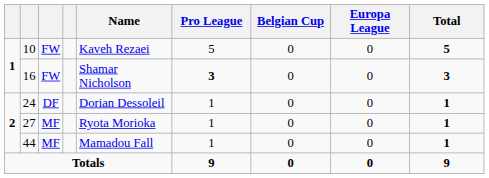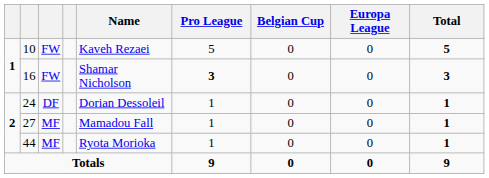 <table class="wikitable" style="text-align:center">
 <tr>
 <th width=15></th>
 <th width=15></th>
 <th width=15></th>
 <th width=15></th>
 <th width=145>Name</th>
 <th width=120><a href='#'>Pro League</a></th>
 <th width=120><a href='#'>Belgian Cup</a></th>
 <th width=120><a href='#'>Europa League</a></th>
 <th width=120>Total</th>
 </tr>
 <tr>
 <td rowspan=2><strong>1</strong></td>
 <td>10</td>
 <td><a href='#'>FW</a></td>
 <td></td>
 <td align=left><a href='#'>Kaveh Rezaei</a></td>
 <td>5</td>
 <td>0</td>
 <td>0</td>
 <td><strong>5</strong></td>
 </tr>
 <tr>
 <td>16</td>
 <td><a href='#'>FW</a></td>
 <td></td>
 <td align=left><a href='#'>Shamar Nicholson</a></td>
 <td><strong>3</strong></td>
 <td>0</td>
 <td>0</td>
 <td><strong>3</strong></td>
 </tr>
 <tr>
 <td rowspan=3><strong>2</strong></td>
 <td>24</td>
 <td><a href='#'>DF</a></td>
 <td></td>
 <td align=left><a href='#'>Dorian Dessoleil</a></td>
 <td>1</td>
 <td>0</td>
 <td>0</td>
 <td><strong>1</strong></td>
 </tr>
 <tr>
 <td>27</td>
 <td><a href='#'>MF</a></td>
 <td></td>
-<td align=left><a href='#'>Ryota Morioka</a></td>
+<td align=left><a href='#'>Mamadou Fall</a></td>
 <td>1</td>
 <td>0</td>
 <td>0</td>
 <td><strong>1</strong></td>
 </tr>
 <tr>
 <td>44</td>
 <td><a href='#'>MF</a></td>
 <td></td>
-<td align=left><a href='#'>Mamadou Fall</a></td>
+<td align=left><a href='#'>Ryota Morioka</a></td>
 <td>1</td>
 <td>0</td>
 <td>0</td>
 <td><strong>1</strong></td>
 </tr>
 <tr>
 <td colspan=5><strong>Totals</strong></td>
 <td><strong>9</strong></td>
 <td><strong>0</strong></td>
 <td><strong>0</strong></td>
 <td><strong>9</strong></td>
 </tr>
 </table>
